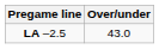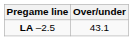 <table class="wikitable">
 <tr align="center">
 <th style=>Pregame line</th>
 <th style=>Over/under</th>
 </tr>
 <tr align="center">
 <td><strong>LA</strong> –2.5</td>
-<td>43.0</td>
+<td>43.1</td>
 </tr>
 </table>
